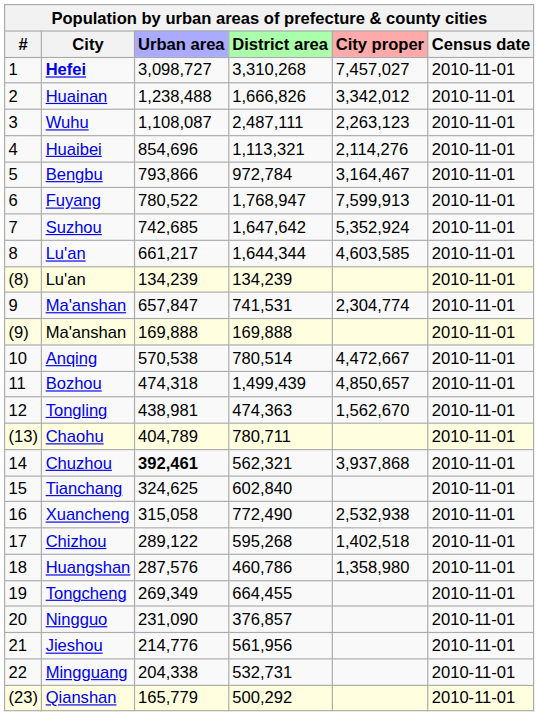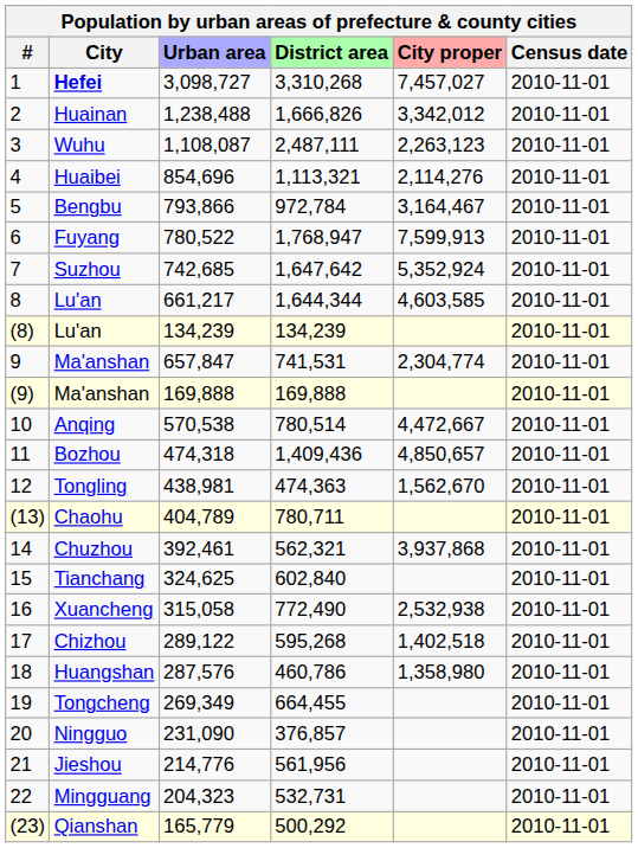 <table class="wikitable sortable collapsible" style="font-size:90%;">
 <tr>
 <th colspan="6">Population by urban areas of prefecture & county cities</th>
 </tr>
 <tr>
 <th>#</th>
 <th>City</th>
 <th style="background-color: #aaaaff;">Urban area</th>
 <th style="background-color: #aaffaa;">District area</th>
 <th style="background-color: #ffaaaa;">City proper</th>
 <th>Census date</th>
 </tr>
 <tr>
 <td>1</td>
 <td><strong><a href='#'>Hefei</a></strong></td>
 <td>3,098,727</td>
 <td>3,310,268</td>
 <td>7,457,027</td>
 <td>2010-11-01</td>
 </tr>
 <tr>
 <td>2</td>
 <td><a href='#'>Huainan</a></td>
 <td>1,238,488</td>
 <td>1,666,826</td>
 <td>3,342,012</td>
 <td>2010-11-01</td>
 </tr>
 <tr>
 <td>3</td>
 <td><a href='#'>Wuhu</a></td>
 <td>1,108,087</td>
 <td>2,487,111</td>
 <td>2,263,123</td>
 <td>2010-11-01</td>
 </tr>
 <tr>
 <td>4</td>
 <td><a href='#'>Huaibei</a></td>
 <td>854,696</td>
 <td>1,113,321</td>
 <td>2,114,276</td>
 <td>2010-11-01</td>
 </tr>
 <tr>
 <td>5</td>
 <td><a href='#'>Bengbu</a></td>
 <td>793,866</td>
 <td>972,784</td>
 <td>3,164,467</td>
 <td>2010-11-01</td>
 </tr>
 <tr>
 <td>6</td>
 <td><a href='#'>Fuyang</a></td>
 <td>780,522</td>
 <td>1,768,947</td>
 <td>7,599,913</td>
 <td>2010-11-01</td>
 </tr>
 <tr>
 <td>7</td>
 <td><a href='#'>Suzhou</a></td>
 <td>742,685</td>
 <td>1,647,642</td>
 <td>5,352,924</td>
 <td>2010-11-01</td>
 </tr>
 <tr>
 <td>8</td>
 <td><a href='#'>Lu'an</a></td>
 <td>661,217</td>
 <td>1,644,344</td>
 <td>4,603,585</td>
 <td>2010-11-01</td>
 </tr>
 <tr bgcolor="lightyellow" class="sortbottom">
 <td>(8)</td>
 <td>Lu'an </td>
 <td>134,239</td>
 <td>134,239</td>
 <td></td>
 <td>2010-11-01</td>
 </tr>
 <tr>
 <td>9</td>
 <td><a href='#'>Ma'anshan</a></td>
 <td>657,847</td>
 <td>741,531</td>
 <td>2,304,774</td>
 <td>2010-11-01</td>
 </tr>
 <tr bgcolor="lightyellow" class="sortbottom">
 <td>(9)</td>
 <td>Ma'anshan </td>
 <td>169,888</td>
 <td>169,888</td>
 <td></td>
 <td>2010-11-01</td>
 </tr>
 <tr>
 <td>10</td>
 <td><a href='#'>Anqing</a></td>
 <td>570,538</td>
 <td>780,514</td>
 <td>4,472,667</td>
 <td>2010-11-01</td>
 </tr>
 <tr>
 <td>11</td>
 <td><a href='#'>Bozhou</a></td>
 <td>474,318</td>
-<td>1,499,439</td>
+<td>1,409,436</td>
 <td>4,850,657</td>
 <td>2010-11-01</td>
 </tr>
 <tr>
 <td>12</td>
 <td><a href='#'>Tongling</a></td>
 <td>438,981</td>
 <td>474,363</td>
 <td>1,562,670</td>
 <td>2010-11-01</td>
 </tr>
 <tr bgcolor="lightyellow">
 <td>(13)</td>
 <td><a href='#'>Chaohu</a></td>
 <td>404,789</td>
 <td>780,711</td>
 <td></td>
 <td>2010-11-01</td>
 </tr>
 <tr>
 <td>14</td>
 <td><a href='#'>Chuzhou</a></td>
-<td><strong>392,461</strong></td>
+<td>392,461</td>
 <td>562,321</td>
 <td>3,937,868</td>
 <td>2010-11-01</td>
 </tr>
 <tr>
 <td>15</td>
 <td><a href='#'>Tianchang</a></td>
 <td>324,625</td>
 <td>602,840</td>
 <td></td>
 <td>2010-11-01</td>
 </tr>
 <tr>
 <td>16</td>
 <td><a href='#'>Xuancheng</a></td>
 <td>315,058</td>
 <td>772,490</td>
 <td>2,532,938</td>
 <td>2010-11-01</td>
 </tr>
 <tr>
 <td>17</td>
 <td><a href='#'>Chizhou</a></td>
 <td>289,122</td>
 <td>595,268</td>
 <td>1,402,518</td>
 <td>2010-11-01</td>
 </tr>
 <tr>
 <td>18</td>
 <td><a href='#'>Huangshan</a></td>
 <td>287,576</td>
 <td>460,786</td>
 <td>1,358,980</td>
 <td>2010-11-01</td>
 </tr>
 <tr>
 <td>19</td>
 <td><a href='#'>Tongcheng</a></td>
 <td>269,349</td>
 <td>664,455</td>
 <td></td>
 <td>2010-11-01</td>
 </tr>
 <tr>
 <td>20</td>
 <td><a href='#'>Ningguo</a></td>
 <td>231,090</td>
 <td>376,857</td>
 <td></td>
 <td>2010-11-01</td>
 </tr>
 <tr>
 <td>21</td>
 <td><a href='#'>Jieshou</a></td>
 <td>214,776</td>
 <td>561,956</td>
 <td></td>
 <td>2010-11-01</td>
 </tr>
 <tr>
 <td>22</td>
 <td><a href='#'>Mingguang</a></td>
-<td>204,338</td>
+<td>204,323</td>
 <td>532,731</td>
 <td></td>
 <td>2010-11-01</td>
 </tr>
 <tr bgcolor="lightyellow">
 <td>(23)</td>
 <td><a href='#'>Qianshan</a></td>
 <td>165,779</td>
 <td>500,292</td>
 <td></td>
 <td>2010-11-01</td>
 </tr>
 </table>
